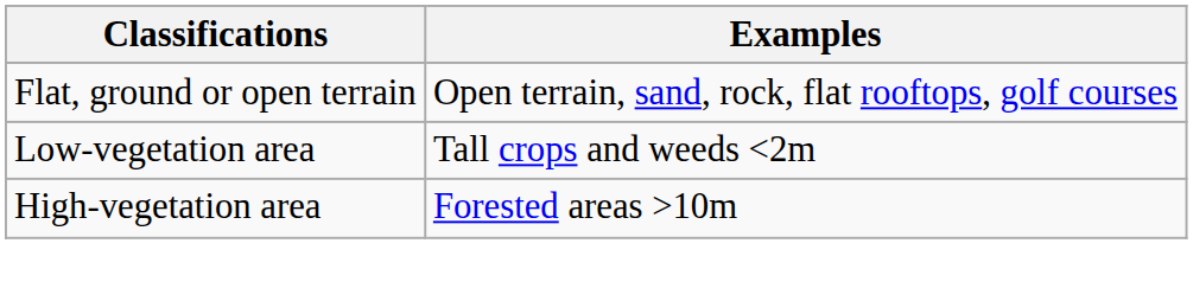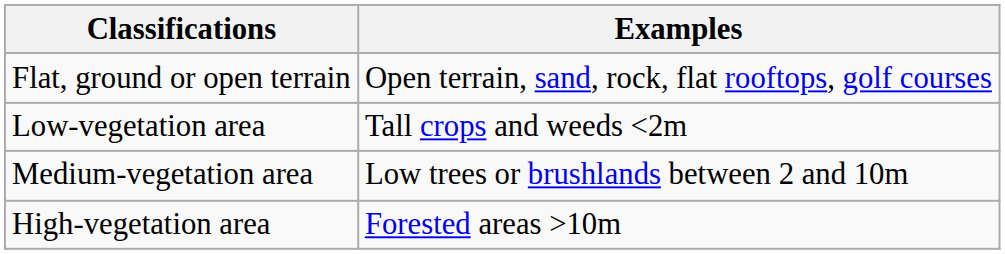 <table class="wikitable">
 <tr>
 <th>Classifications</th>
 <th>Examples</th>
 </tr>
 <tr>
 <td>Flat, ground or open terrain</td>
 <td>Open terrain, <a href='#'>sand</a>, rock, flat <a href='#'>rooftops</a>, <a href='#'>golf courses</a></td>
 </tr>
 <tr>
 <td>Low-vegetation area</td>
 <td>Tall <a href='#'>crops</a> and weeds <2m</td>
 </tr>
 <tr>
+<td>Medium-vegetation area</td>
+<td>Low trees or <a href='#'>brushlands</a> between 2 and 10m</td>
+</tr>
+<tr>
 <td>High-vegetation area</td>
 <td><a href='#'>Forested</a> areas >10m</td>
 </tr>
 </table>
